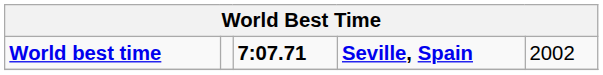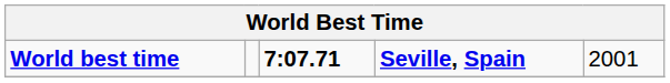 <table class="wikitable" width=75%>
 <tr>
 <th colspan=5>World Best Time</th>
 </tr>
 <tr>
 <td><strong><a href='#'>World best time</a></strong></td>
 <td></td>
 <td><strong>7:07.71</strong></td>
 <td><strong><a href='#'>Seville</a>, <a href='#'>Spain</a></strong></td>
-<td>2002</td>
+<td>2001</td>
 </tr>
 <tr>
 </tr>
 </table>
